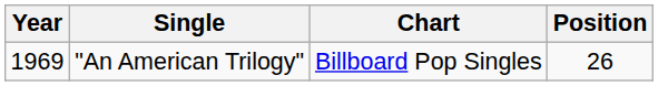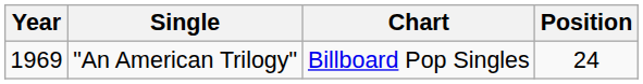 <table class="wikitable">
 <tr>
 <th>Year</th>
 <th>Single</th>
 <th>Chart</th>
 <th>Position</th>
 </tr>
 <tr>
 <td>1969</td>
 <td>"An American Trilogy"</td>
 <td><a href='#'>Billboard</a> Pop Singles</td>
-<td style="text-align: center;">26</td>
+<td style="text-align: center;">24</td>
 </tr>
 </table>
